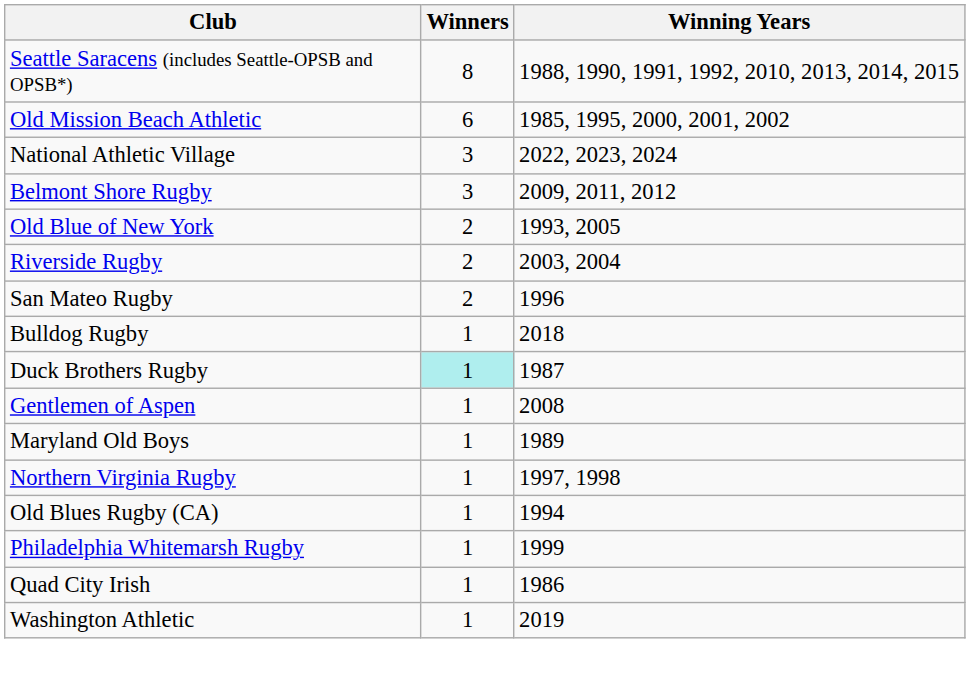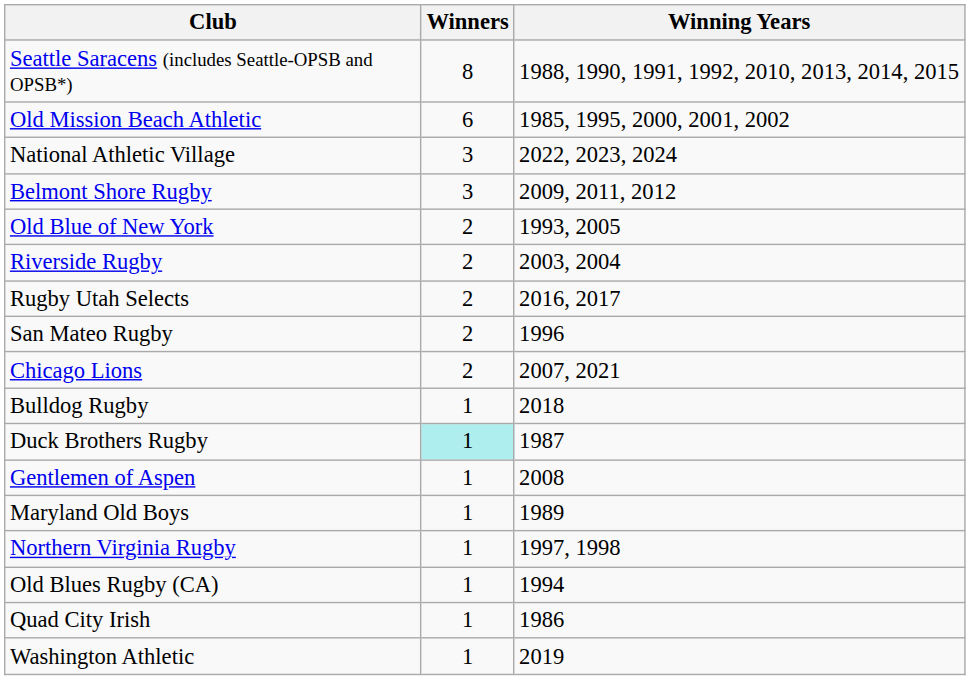 <table class="wikitable">
 <tr>
 <th style="width:18em;">Club</th>
 <th>Winners</th>
 <th>Winning Years</th>
 </tr>
 <tr>
 <td><a href='#'>Seattle Saracens</a>  <small>(includes Seattle-OPSB and OPSB*)</small></td>
 <td align=center>8</td>
 <td>1988, 1990, 1991, 1992, 2010, 2013, 2014, 2015</td>
 </tr>
 <tr>
 <td><a href='#'>Old Mission Beach Athletic</a></td>
 <td align=center>6</td>
 <td>1985, 1995, 2000, 2001, 2002</td>
 </tr>
 <tr>
 <td>National Athletic Village</td>
 <td align=center>3</td>
 <td>2022, 2023, 2024</td>
 </tr>
 <tr>
 <td><a href='#'>Belmont Shore Rugby</a></td>
 <td align=center>3</td>
 <td>2009, 2011, 2012</td>
 </tr>
 <tr>
 <td><a href='#'>Old Blue of New York</a></td>
 <td align=center>2</td>
 <td>1993, 2005</td>
 </tr>
 <tr>
 <td><a href='#'>Riverside Rugby</a></td>
 <td align=center>2</td>
 <td>2003, 2004</td>
 </tr>
 <tr>
+<td>Rugby Utah Selects</td>
+<td align=center>2</td>
+<td>2016, 2017</td>
+</tr>
+<tr>
 <td>San Mateo Rugby</td>
 <td align=center>2</td>
 <td>1996</td>
+</tr>
+<tr>
+<td><a href='#'>Chicago Lions</a></td>
+<td align="center">2</td>
+<td>2007, 2021</td>
 </tr>
 <tr>
 <td>Bulldog Rugby</td>
 <td align=center>1</td>
 <td>2018</td>
 </tr>
 <tr>
 <td>Duck Brothers Rugby</td>
 <td align=center style="background: paleturquoise;">1</td>
 <td>1987</td>
 </tr>
 <tr>
 <td><a href='#'>Gentlemen of Aspen</a></td>
 <td align=center>1</td>
 <td>2008</td>
 </tr>
 <tr>
 <td>Maryland Old Boys</td>
 <td align=center>1</td>
 <td>1989</td>
 </tr>
 <tr>
 <td><a href='#'>Northern Virginia Rugby</a></td>
 <td align=center>1</td>
 <td>1997, 1998</td>
 </tr>
 <tr>
 <td>Old Blues Rugby (CA)</td>
 <td align=center>1</td>
 <td>1994</td>
 </tr>
 <tr>
-<td><a href='#'>Philadelphia Whitemarsh Rugby</a></td>
-<td align=center>1</td>
-<td>1999</td>
-</tr>
-<tr>
 <td>Quad City Irish</td>
 <td align=center>1</td>
 <td>1986</td>
 </tr>
 <tr>
 <td>Washington Athletic</td>
 <td align=center>1</td>
 <td>2019</td>
 </tr>
 </table>
